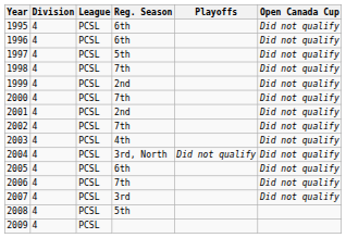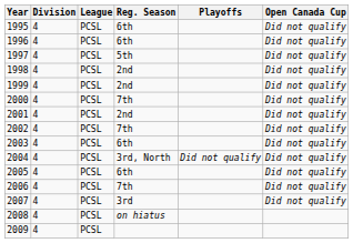 <table class="wikitable">
 <tr>
 <th>Year</th>
 <th>Division</th>
 <th>League</th>
 <th>Reg. Season</th>
 <th>Playoffs</th>
 <th>Open Canada Cup</th>
 </tr>
 <tr>
 <td>1995</td>
 <td>4</td>
 <td>PCSL</td>
 <td>6th</td>
 <td></td>
 <td><em>Did not qualify</em></td>
 </tr>
 <tr>
 <td>1996</td>
 <td>4</td>
 <td>PCSL</td>
 <td>6th</td>
 <td></td>
 <td><em>Did not qualify</em></td>
 </tr>
 <tr>
 <td>1997</td>
 <td>4</td>
 <td>PCSL</td>
 <td>5th</td>
 <td></td>
 <td><em>Did not qualify</em></td>
 </tr>
 <tr>
 <td>1998</td>
 <td>4</td>
 <td>PCSL</td>
-<td>7th</td>
+<td>2nd</td>
 <td></td>
 <td><em>Did not qualify</em></td>
 </tr>
 <tr>
 <td>1999</td>
 <td>4</td>
 <td>PCSL</td>
 <td>2nd</td>
 <td></td>
 <td><em>Did not qualify</em></td>
 </tr>
 <tr>
 <td>2000</td>
 <td>4</td>
 <td>PCSL</td>
 <td>7th</td>
 <td></td>
 <td><em>Did not qualify</em></td>
 </tr>
 <tr>
 <td>2001</td>
 <td>4</td>
 <td>PCSL</td>
 <td>2nd</td>
 <td></td>
 <td><em>Did not qualify</em></td>
 </tr>
 <tr>
 <td>2002</td>
 <td>4</td>
 <td>PCSL</td>
 <td>7th</td>
 <td></td>
 <td><em>Did not qualify</em></td>
 </tr>
 <tr>
 <td>2003</td>
 <td>4</td>
 <td>PCSL</td>
-<td>4th</td>
+<td>6th</td>
 <td></td>
 <td><em>Did not qualify</em></td>
 </tr>
 <tr>
 <td>2004</td>
 <td>4</td>
 <td>PCSL</td>
 <td>3rd, North</td>
 <td><em>Did not qualify</em></td>
 <td><em>Did not qualify</em></td>
 </tr>
 <tr>
 <td>2005</td>
 <td>4</td>
 <td>PCSL</td>
 <td>6th</td>
 <td></td>
 <td><em>Did not qualify</em></td>
 </tr>
 <tr>
 <td>2006</td>
 <td>4</td>
 <td>PCSL</td>
 <td>7th</td>
 <td></td>
 <td><em>Did not qualify</em></td>
 </tr>
 <tr>
 <td>2007</td>
 <td>4</td>
 <td>PCSL</td>
 <td>3rd</td>
 <td></td>
 <td><em>Did not qualify</em></td>
 </tr>
 <tr>
 <td>2008</td>
 <td>4</td>
 <td>PCSL</td>
-<td>5th</td>
+<td><em>on hiatus</em></td>
 <td></td>
 <td></td>
 </tr>
 <tr>
 <td>2009</td>
 <td>4</td>
 <td>PCSL</td>
 <td></td>
 <td></td>
 <td></td>
 </tr>
 </table>
